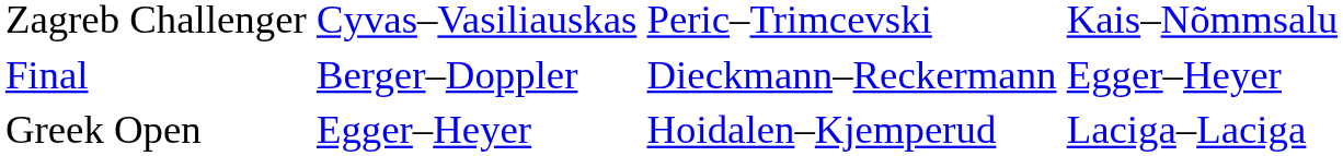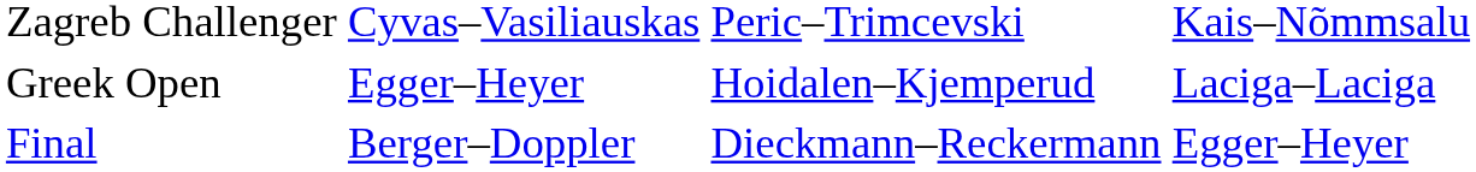 <table>
 <tr>
 <td>Zagreb Challenger</td>
 <td> <a href='#'>Cyvas</a>–<a href='#'>Vasiliauskas</a></td>
 <td> <a href='#'>Peric</a>–<a href='#'>Trimcevski</a></td>
 <td> <a href='#'>Kais</a>–<a href='#'>Nõmmsalu</a></td>
 </tr>
 <tr>
+<td>Greek Open</td>
+<td> <a href='#'>Egger</a>–<a href='#'>Heyer</a></td>
+<td> <a href='#'>Hoidalen</a>–<a href='#'>Kjemperud</a></td>
+<td> <a href='#'>Laciga</a>–<a href='#'>Laciga</a></td>
+</tr>
+<tr>
 <td><a href='#'>Final</a></td>
 <td> <a href='#'>Berger</a>–<a href='#'>Doppler</a></td>
 <td> <a href='#'>Dieckmann</a>–<a href='#'>Reckermann</a></td>
 <td> <a href='#'>Egger</a>–<a href='#'>Heyer</a></td>
 </tr>
-<tr>
-<td>Greek Open</td>
-<td> <a href='#'>Egger</a>–<a href='#'>Heyer</a></td>
-<td> <a href='#'>Hoidalen</a>–<a href='#'>Kjemperud</a></td>
-<td> <a href='#'>Laciga</a>–<a href='#'>Laciga</a></td>
-</tr>
 </table>
